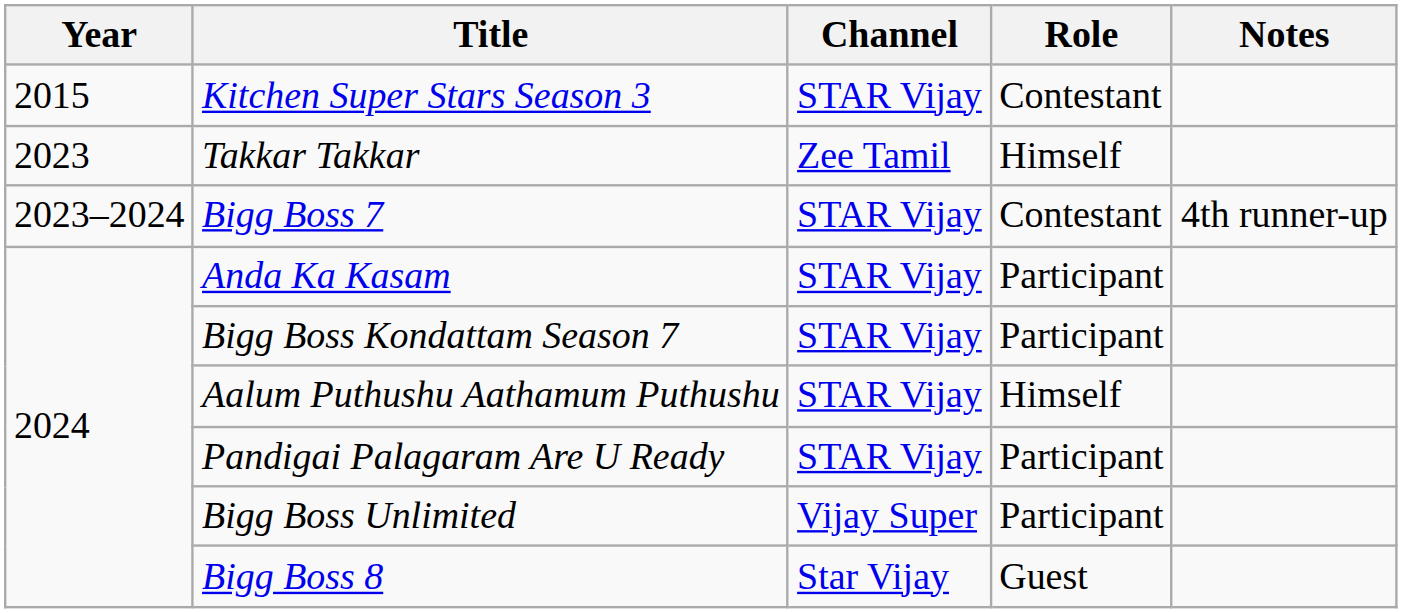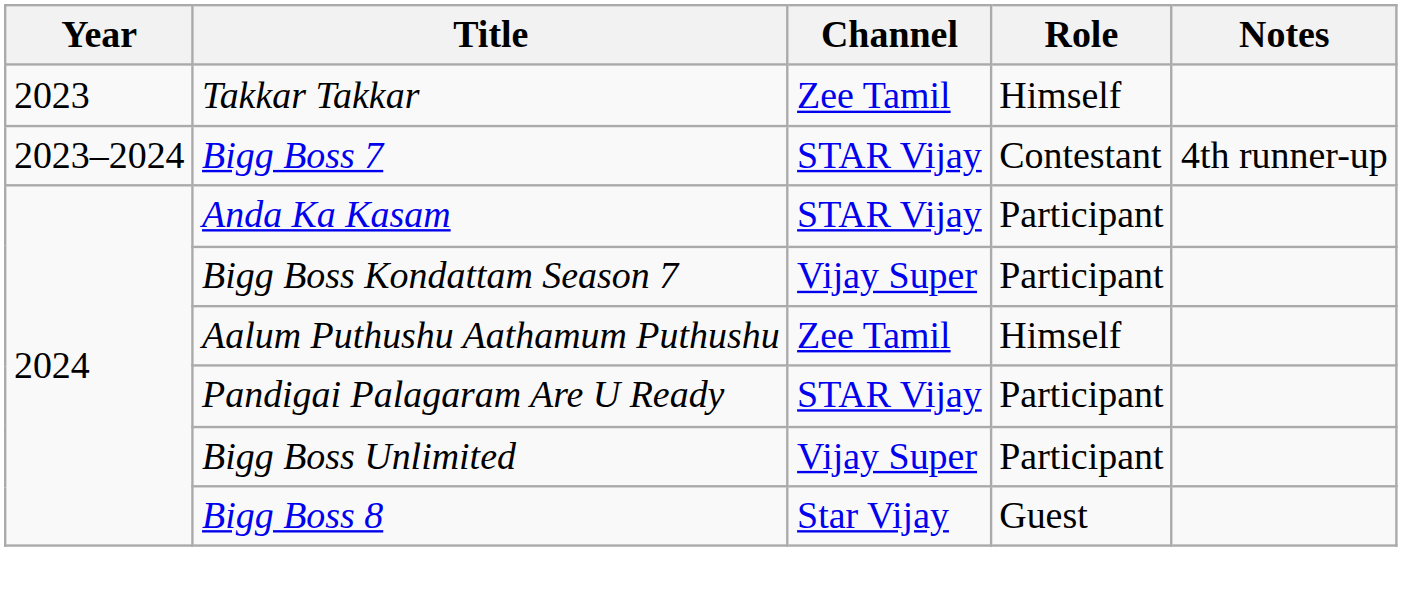 <table class="wikitable">
 <tr>
 <th>Year</th>
 <th>Title</th>
 <th>Channel</th>
 <th>Role</th>
 <th>Notes</th>
-</tr>
-<tr>
-<td>2015</td>
-<td><em><a href='#'>Kitchen Super Stars Season 3</a></em></td>
-<td><a href='#'>STAR Vijay</a></td>
-<td>Contestant</td>
-<td></td>
 </tr>
 <tr>
 <td>2023</td>
 <td><em>Takkar Takkar</em></td>
 <td><a href='#'>Zee Tamil</a></td>
 <td>Himself</td>
 <td></td>
 </tr>
 <tr>
 <td>2023–2024</td>
 <td><em><a href='#'>Bigg Boss 7</a> </em></td>
 <td><a href='#'>STAR Vijay</a></td>
 <td>Contestant</td>
 <td>4th runner-up</td>
 </tr>
 <tr>
 <td rowspan="6">2024</td>
 <td><em><a href='#'>Anda Ka Kasam</a></em></td>
 <td><a href='#'>STAR Vijay</a></td>
 <td>Participant</td>
 <td></td>
 </tr>
 <tr>
 <td><em>Bigg Boss Kondattam Season 7</em></td>
-<td><a href='#'>STAR Vijay</a></td>
+<td><a href='#'>Vijay Super</a></td>
 <td>Participant</td>
 <td></td>
 </tr>
 <tr>
 <td><em>Aalum Puthushu Aathamum Puthushu</em></td>
-<td><a href='#'>STAR Vijay</a></td>
+<td><a href='#'>Zee Tamil</a></td>
 <td>Himself</td>
 <td></td>
 </tr>
 <tr>
 <td><em>Pandigai Palagaram Are U Ready</em></td>
 <td><a href='#'>STAR Vijay</a></td>
 <td>Participant</td>
 <td></td>
 </tr>
 <tr>
 <td><em>Bigg Boss Unlimited</em></td>
 <td><a href='#'>Vijay Super</a></td>
 <td>Participant</td>
 <td url=https://youtu.be/vTWsA3aoj3c?si=IHFifl27Y40dXmve></td>
 </tr>
 <tr>
 <td><em><a href='#'>Bigg Boss 8</a></em></td>
 <td><a href='#'>Star Vijay</a></td>
 <td>Guest</td>
 <td></td>
 </tr>
 </table>
